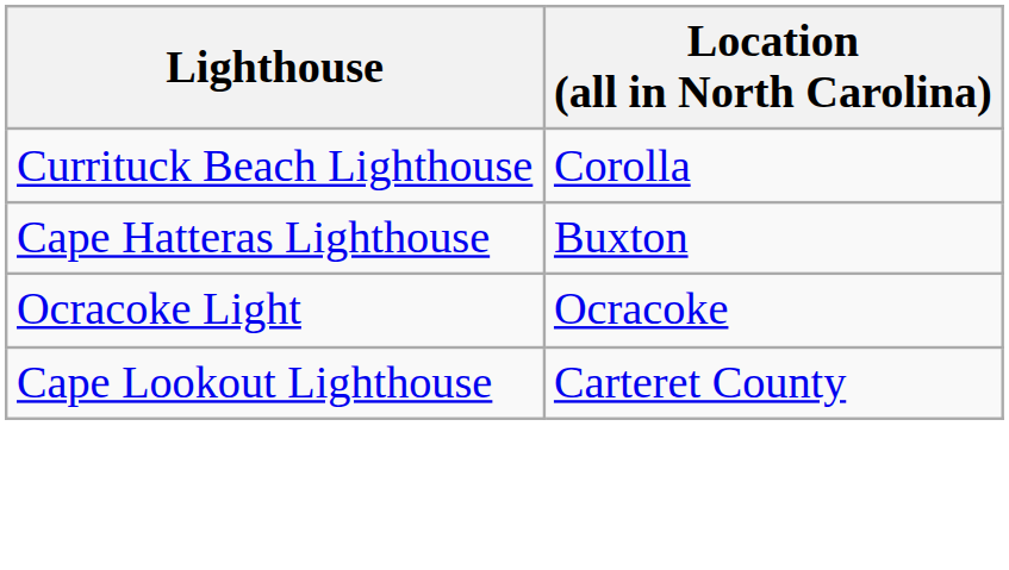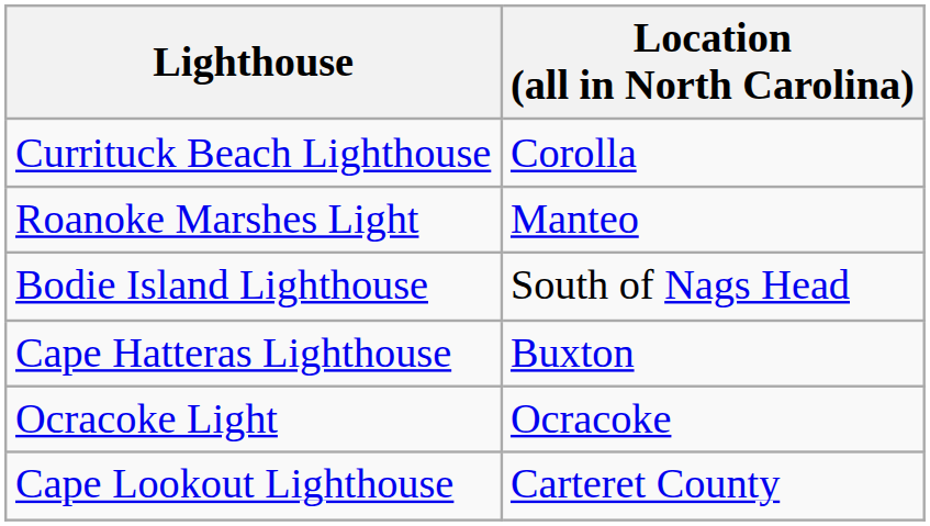 <table class=wikitable>
 <tr>
 <th>Lighthouse</th>
 <th>Location<br>(all in North Carolina)</th>
 </tr>
 <tr>
 <td><a href='#'>Currituck Beach Lighthouse</a></td>
 <td><a href='#'>Corolla</a></td>
+</tr>
+<tr>
+<td><a href='#'>Roanoke Marshes Light</a></td>
+<td><a href='#'>Manteo</a></td>
+</tr>
+<tr>
+<td><a href='#'>Bodie Island Lighthouse</a></td>
+<td>South of <a href='#'>Nags Head</a></td>
 </tr>
 <tr>
 <td><a href='#'>Cape Hatteras Lighthouse</a></td>
 <td><a href='#'>Buxton</a></td>
 </tr>
 <tr>
 <td><a href='#'>Ocracoke Light</a></td>
 <td><a href='#'>Ocracoke</a></td>
 </tr>
 <tr>
 <td><a href='#'>Cape Lookout Lighthouse</a></td>
 <td><a href='#'>Carteret County</a></td>
 </tr>
 </table>
